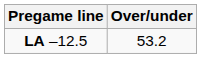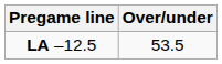 <table class="wikitable">
 <tr align="center">
 <th style=>Pregame line</th>
 <th style=>Over/under</th>
 </tr>
 <tr align="center">
 <td><strong>LA</strong> –12.5</td>
-<td>53.2</td>
+<td>53.5</td>
 </tr>
 </table>
